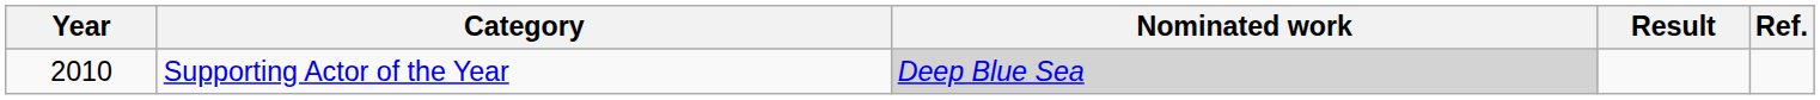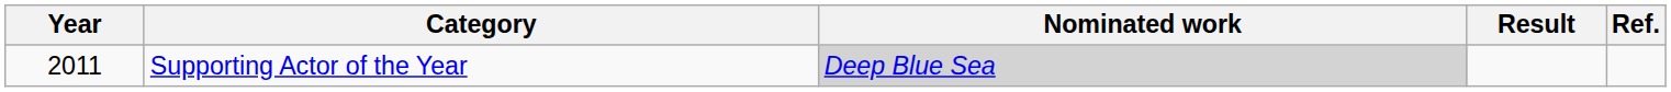 <table class=wikitable>
 <tr>
 <th scope="col" style="width:5em;">Year</th>
 <th scope="col" style="width:26em;">Category</th>
 <th scope="col" style="width:25em;">Nominated work</th>
 <th scope="col" style="width:5em;">Result</th>
 <th>Ref.</th>
 </tr>
 <tr>
-<td style="text-align:center;">2010</td>
+<td style="text-align:center;">2011</td>
 <td><a href='#'>Supporting Actor of the Year</a></td>
 <td style="background: lightgrey;"><a href='#'><em>Deep Blue Sea</em></a></td>
 <td></td>
 <td></td>
 </tr>
 </table>
